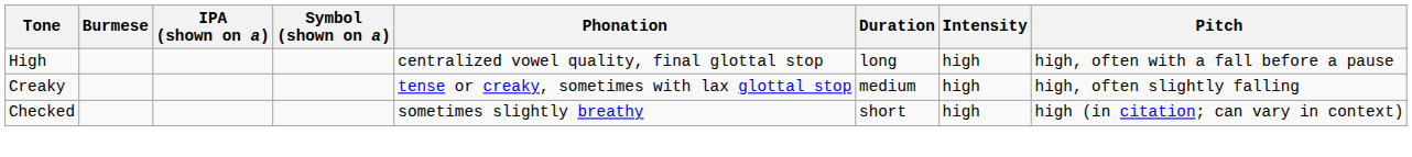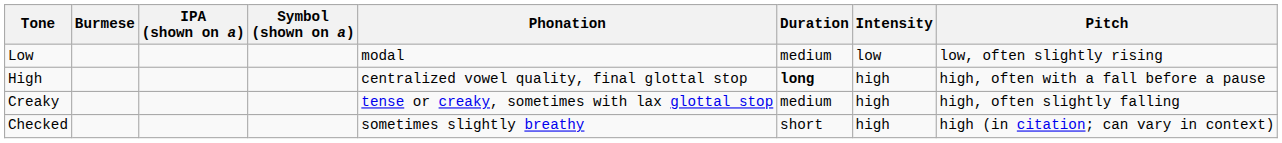 <table class="wikitable">
 <tr>
 <th>Tone</th>
 <th>Burmese</th>
 <th>IPA<br>(shown on <em>a</em>)</th>
 <th>Symbol<br>(shown on <em>a</em>)</th>
 <th>Phonation</th>
 <th>Duration</th>
 <th>Intensity</th>
 <th>Pitch</th>
 </tr>
 <tr>
+<td>Low</td>
+<td></td>
+<td></td>
+<td></td>
+<td>modal</td>
+<td>medium</td>
+<td>low</td>
+<td>low, often slightly rising</td>
+</tr>
+<tr>
 <td>High</td>
 <td></td>
 <td></td>
 <td></td>
 <td>centralized vowel quality, final glottal stop</td>
-<td>long</td>
+<td><strong>long</strong></td>
 <td>high</td>
 <td>high, often with a fall before a pause</td>
 </tr>
 <tr>
 <td>Creaky</td>
 <td></td>
 <td></td>
 <td></td>
 <td><a href='#'>tense</a> or <a href='#'>creaky</a>, sometimes with lax <a href='#'>glottal stop</a></td>
 <td>medium</td>
 <td>high</td>
 <td>high, often slightly falling</td>
 </tr>
 <tr>
 <td>Checked</td>
 <td></td>
 <td></td>
 <td></td>
 <td>sometimes slightly <a href='#'>breathy</a></td>
 <td>short</td>
 <td>high</td>
 <td>high (in <a href='#'>citation</a>; can vary in context)</td>
 </tr>
 </table>
